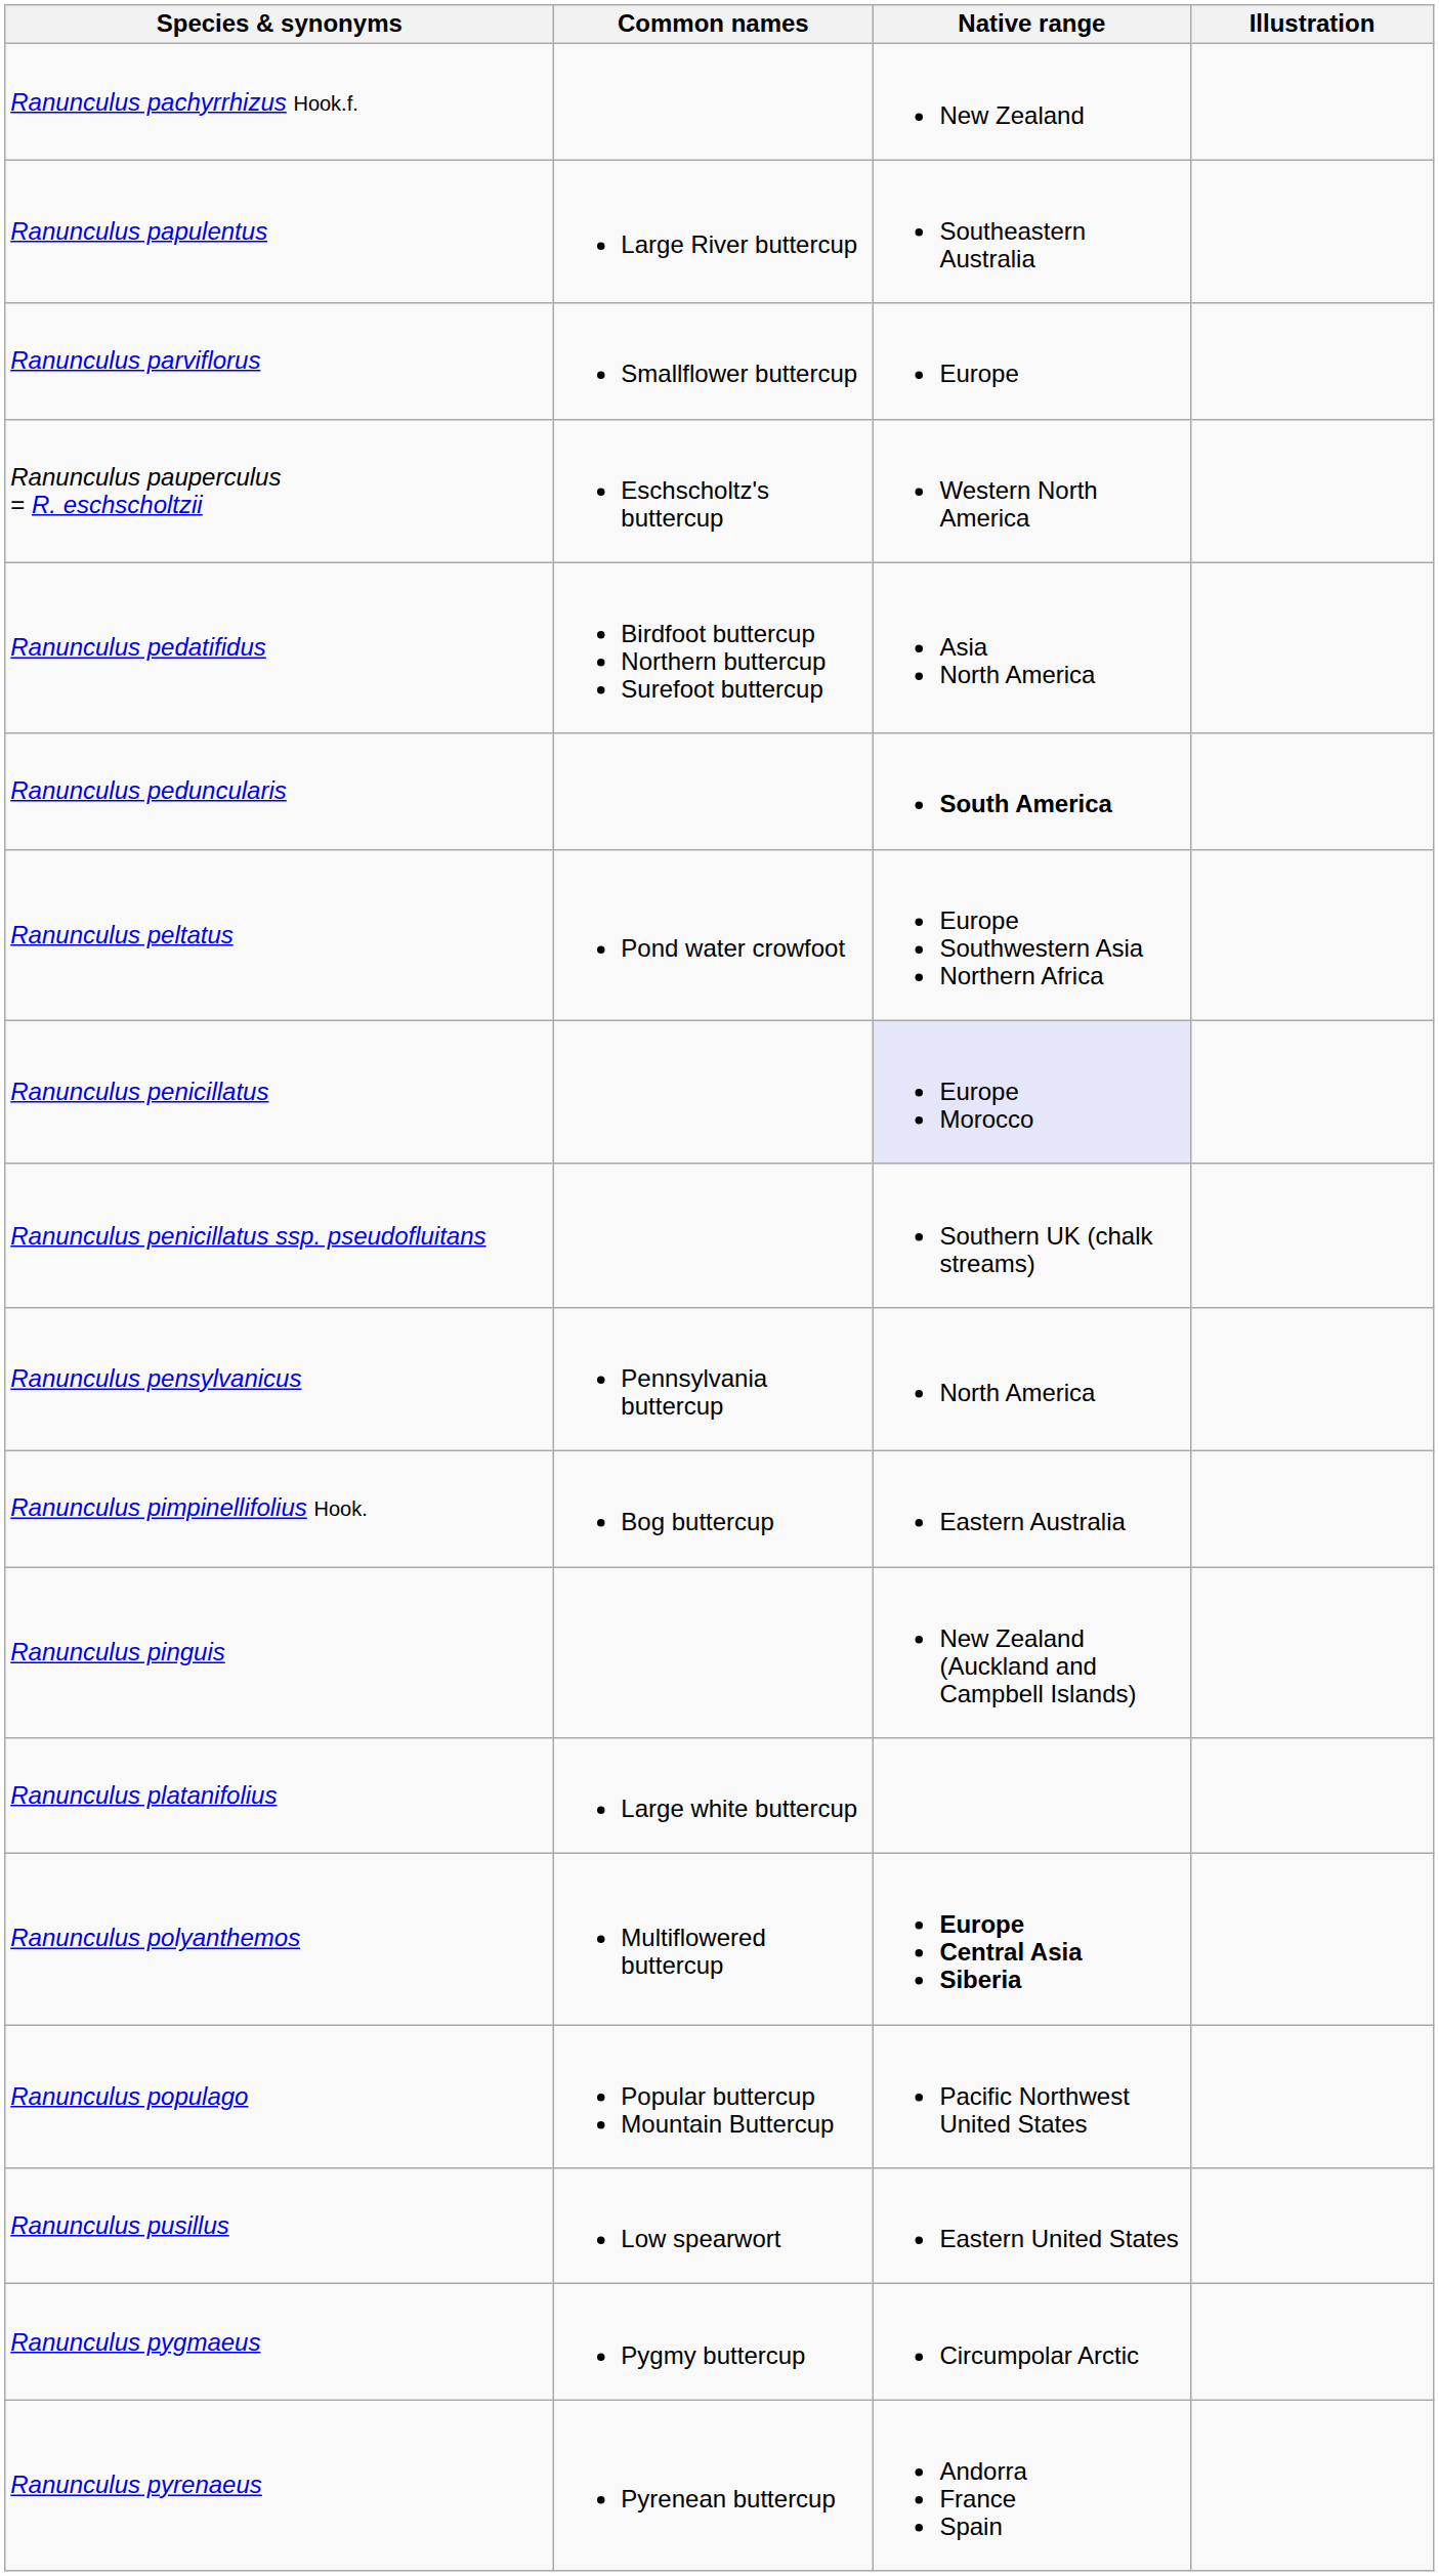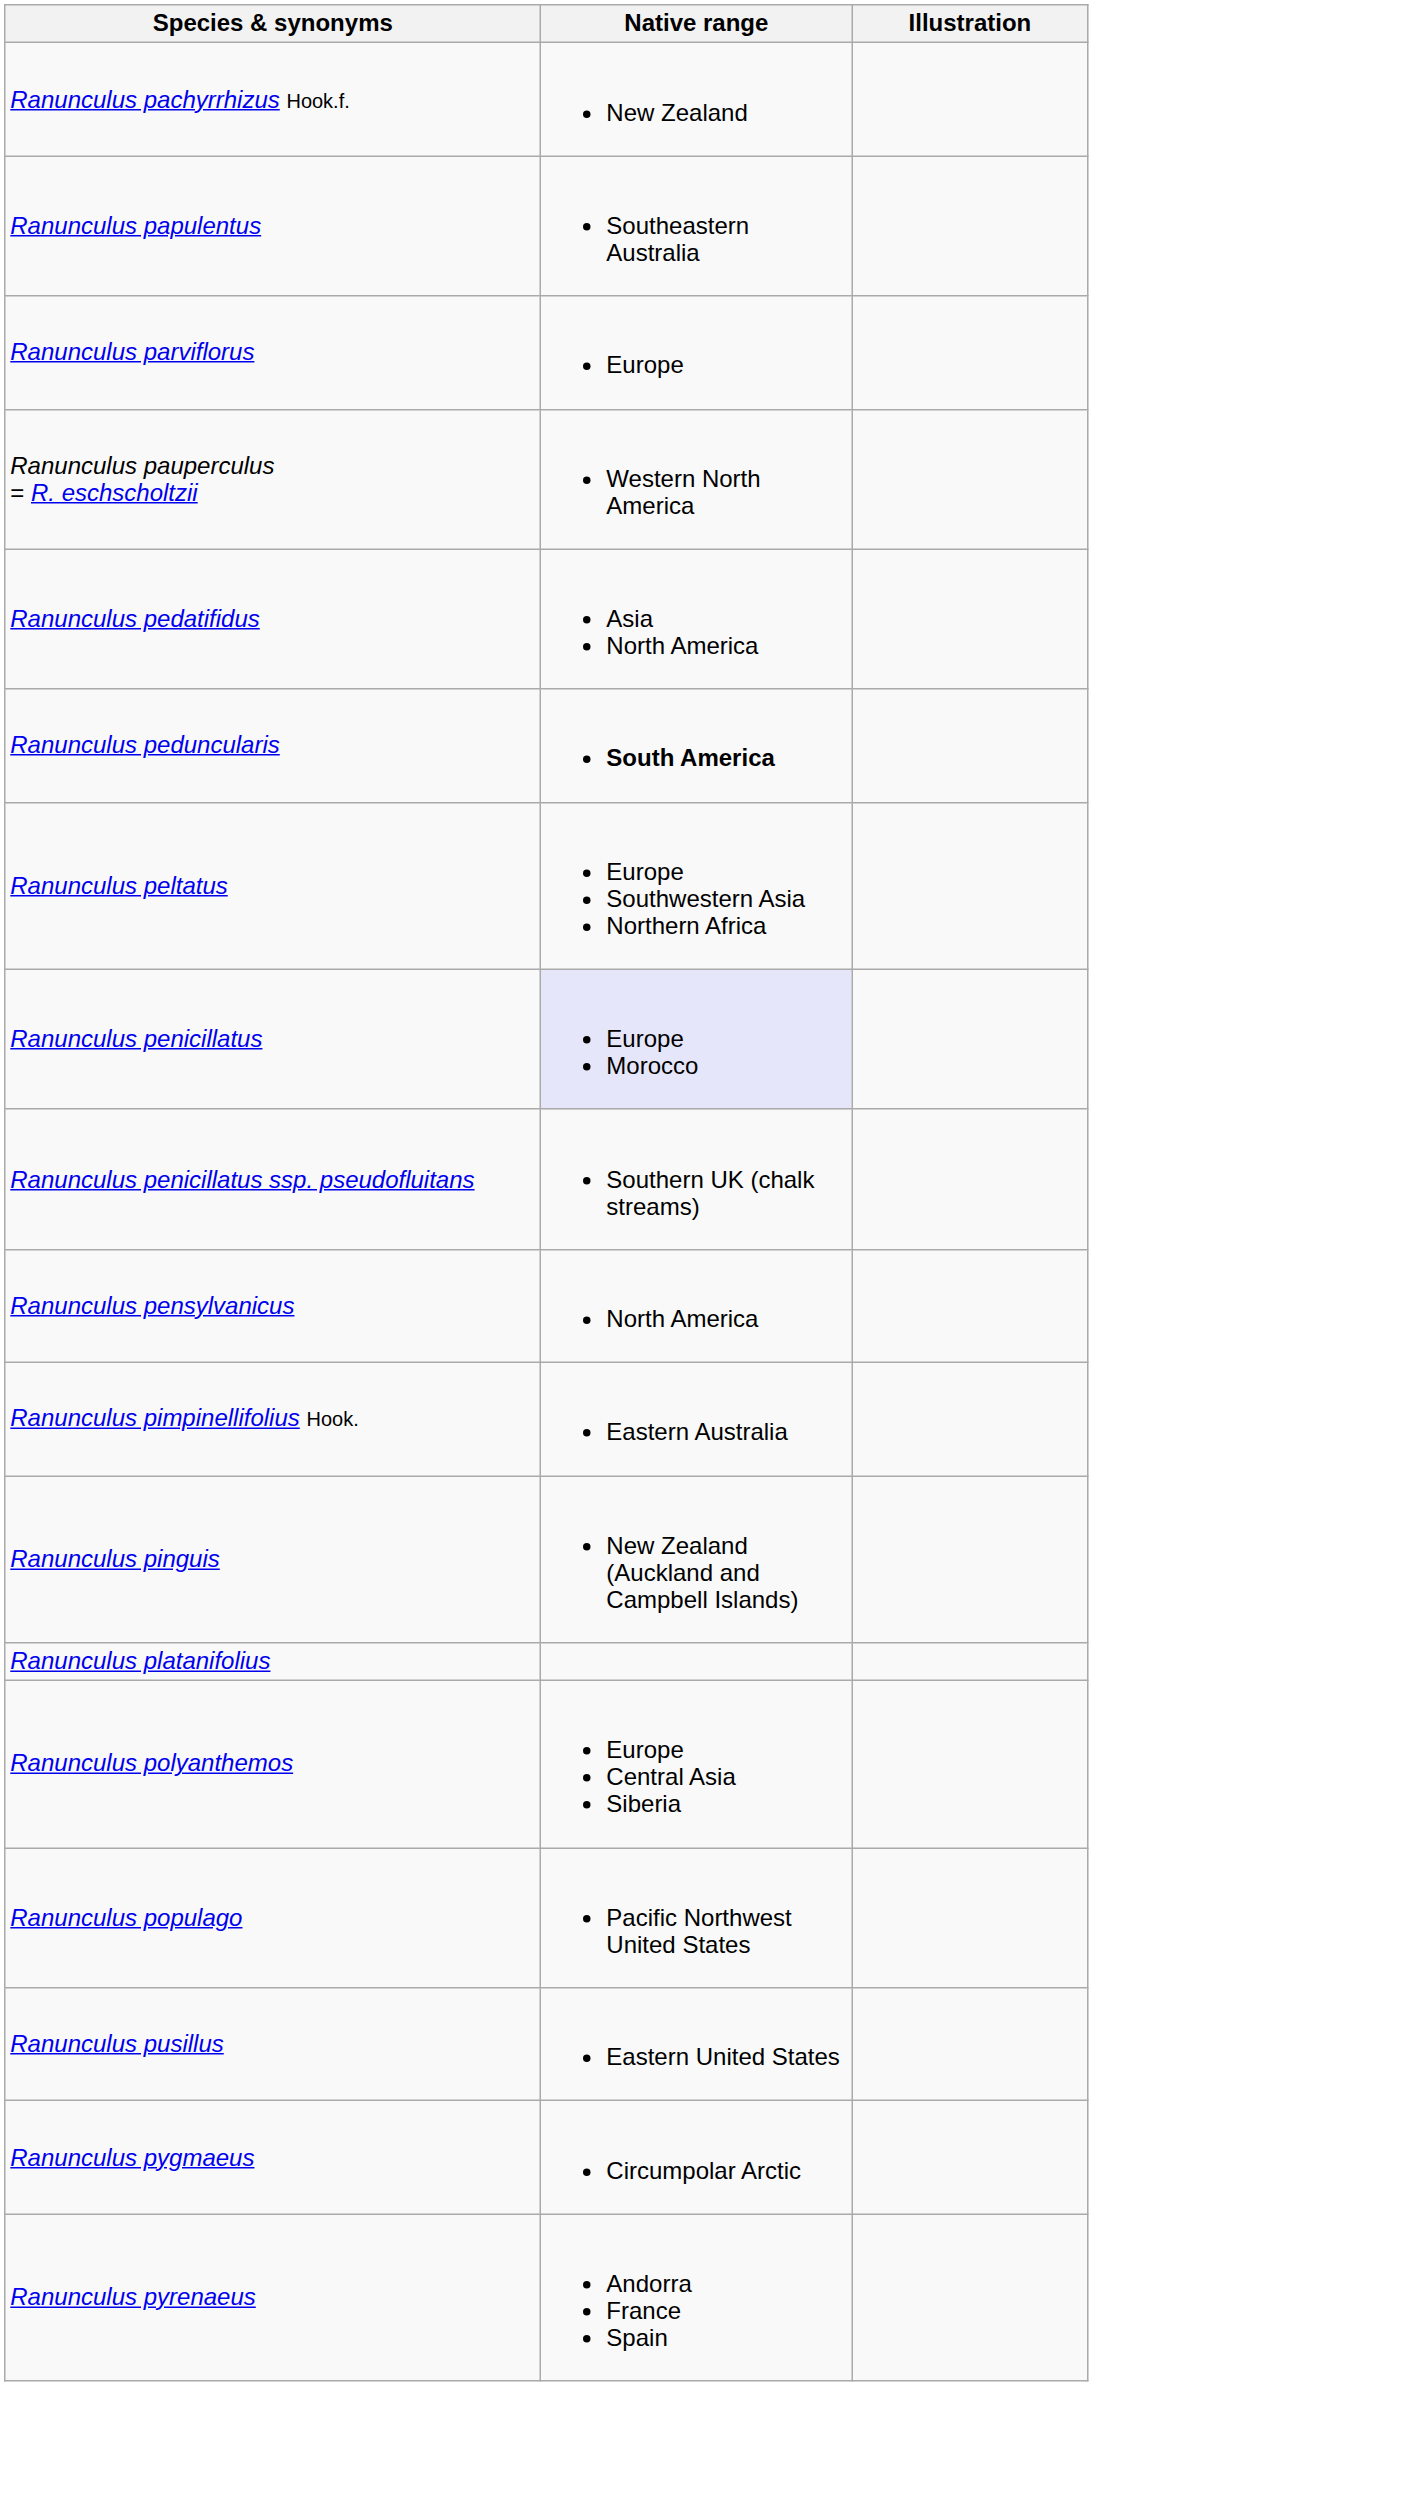 <table class="wikitable">
 <tr>
 <th width=350>Species & synonyms</th>
-<th width=200>Common names</th>
 <th width=200>Native range</th>
 <th width=150>Illustration</th>
 </tr>
 <tr>
 <td><em><a href='#'>Ranunculus pachyrrhizus</a></em> <small>Hook.f.</small></td>
-<td></td>
 <td><br><ul><li>New Zealand</li></ul></td>
 <td></td>
 </tr>
 <tr>
 <td><em><a href='#'>Ranunculus papulentus</a></em></td>
-<td><br><ul><li>Large River buttercup</li></ul></td>
 <td><br><ul><li>Southeastern Australia</li></ul></td>
 <td></td>
 </tr>
 <tr>
 <td><em><a href='#'>Ranunculus parviflorus</a></em></td>
-<td><br><ul><li>Smallflower buttercup</li></ul></td>
 <td><br><ul><li>Europe</li></ul></td>
 <td></td>
 </tr>
 <tr>
 <td><em>Ranunculus pauperculus</em> <br> = <a href='#'><em>R. eschscholtzii</em></a></td>
-<td><br><ul><li>Eschscholtz's buttercup</li></ul></td>
 <td><br><ul><li>Western North America</li></ul></td>
 <td></td>
 </tr>
 <tr>
 <td><em><a href='#'>Ranunculus pedatifidus</a></em></td>
-<td><br><ul><li>Birdfoot buttercup</li><li>Northern buttercup</li><li>Surefoot buttercup</li></ul></td>
 <td><br><ul><li>Asia</li><li>North America</li></ul></td>
 <td></td>
 </tr>
 <tr>
 <td><em><a href='#'>Ranunculus peduncularis</a></em></td>
-<td></td>
 <td><strong><br><ul><li>South America</li></ul></strong></td>
 <td></td>
 </tr>
 <tr>
 <td><em><a href='#'>Ranunculus peltatus</a></em></td>
-<td><br><ul><li>Pond water crowfoot</li></ul></td>
 <td><br><ul><li>Europe</li><li>Southwestern Asia</li><li>Northern Africa</li></ul></td>
 <td></td>
 </tr>
 <tr>
 <td><em><a href='#'>Ranunculus penicillatus</a></em></td>
-<td></td>
 <td style="background: lavender;"><br><ul><li>Europe</li><li>Morocco</li></ul></td>
 <td></td>
 </tr>
 <tr>
 <td><em><a href='#'>Ranunculus penicillatus ssp. pseudofluitans</a></em></td>
-<td></td>
 <td><br><ul><li>Southern UK (chalk streams)</li></ul></td>
 <td></td>
 </tr>
 <tr>
 <td><em><a href='#'>Ranunculus pensylvanicus</a></em></td>
-<td><br><ul><li>Pennsylvania buttercup</li></ul></td>
 <td><br><ul><li>North America</li></ul></td>
 <td></td>
 </tr>
 <tr>
 <td><em><a href='#'>Ranunculus pimpinellifolius</a></em> <small>Hook.</small></td>
-<td><br><ul><li>Bog buttercup</li></ul></td>
 <td><br><ul><li>Eastern Australia</li></ul></td>
 <td></td>
 </tr>
 <tr>
 <td><em><a href='#'>Ranunculus pinguis</a></em></td>
-<td></td>
 <td><br><ul><li>New Zealand (Auckland and Campbell Islands)</li></ul></td>
 <td></td>
 </tr>
 <tr>
 <td><em><a href='#'>Ranunculus platanifolius</a></em></td>
-<td><br><ul><li>Large white buttercup</li></ul></td>
 <td></td>
 <td></td>
 </tr>
 <tr>
 <td><em><a href='#'>Ranunculus polyanthemos</a></em></td>
-<td><br><ul><li>Multiflowered buttercup</li></ul></td>
-<td><strong><br><ul><li>Europe</li><li>Central Asia</li><li>Siberia</li></ul></strong></td>
+<td><br><ul><li>Europe</li><li>Central Asia</li><li>Siberia</li></ul></td>
 <td></td>
 </tr>
 <tr>
 <td><em><a href='#'>Ranunculus populago</a></em></td>
-<td><br><ul><li>Popular buttercup</li><li>Mountain Buttercup</li></ul></td>
 <td><br><ul><li>Pacific Northwest United States</li></ul></td>
 <td></td>
 </tr>
 <tr>
 <td><em><a href='#'>Ranunculus pusillus</a></em></td>
-<td><br><ul><li>Low spearwort</li></ul></td>
 <td><br><ul><li>Eastern United States</li></ul></td>
 <td></td>
 </tr>
 <tr>
 <td><em><a href='#'>Ranunculus pygmaeus</a></em></td>
-<td><br><ul><li>Pygmy buttercup</li></ul></td>
 <td><br><ul><li>Circumpolar Arctic</li></ul></td>
 <td></td>
 </tr>
 <tr>
 <td><em><a href='#'>Ranunculus pyrenaeus</a></em></td>
-<td><br><ul><li>Pyrenean buttercup</li></ul></td>
 <td><br><ul><li>Andorra</li><li>France</li><li>Spain</li></ul></td>
 <td></td>
 </tr>
 </table>
